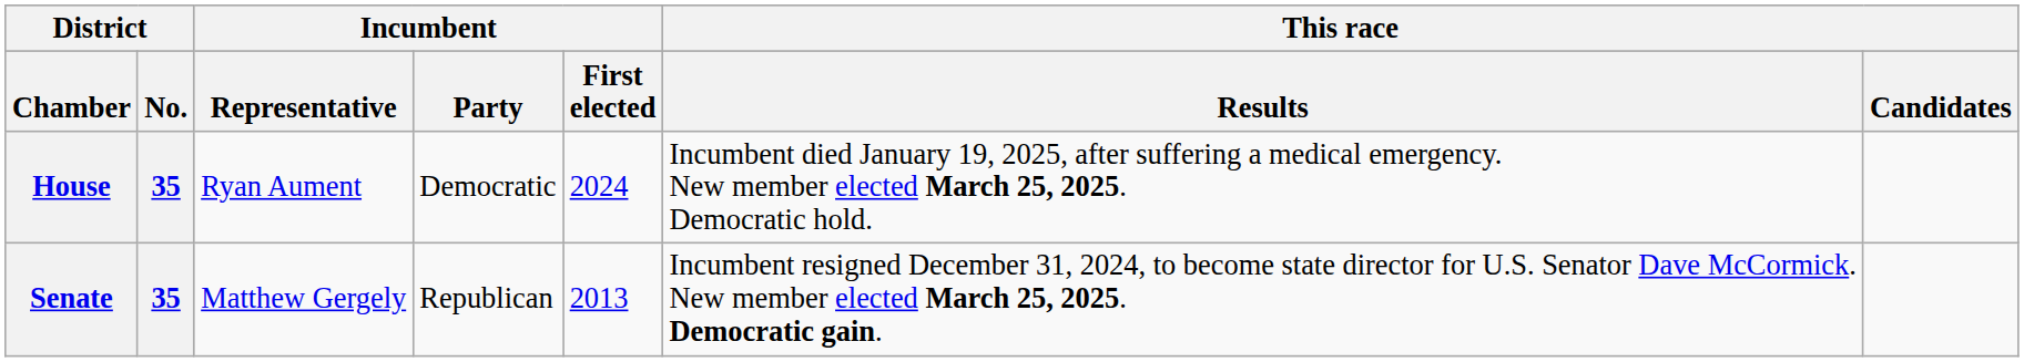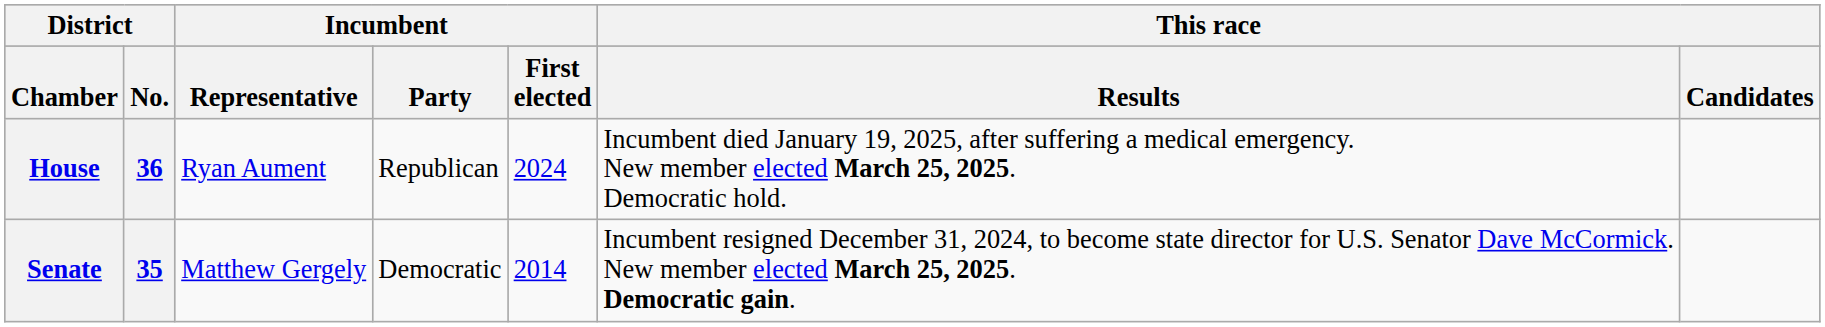 <table class="wikitable sortable">
 <tr valign=bottom>
 <th colspan="2">District</th>
 <th colspan="3">Incumbent</th>
 <th colspan="2">This race</th>
 </tr>
 <tr valign=bottom>
 <th>Chamber</th>
 <th>No.</th>
 <th>Representative</th>
 <th>Party</th>
 <th>First<br>elected</th>
 <th>Results</th>
 <th>Candidates</th>
 </tr>
 <tr>
 <th><a href='#'>House</a></th>
-<th><a href='#'>35</a></th>
+<th><a href='#'>36</a></th>
 <td><a href='#'>Ryan Aument</a></td>
-<td>Democratic</td>
+<td>Republican</td>
 <td><a href='#'>2024<br></a></td>
 <td>Incumbent died January 19, 2025, after suffering a medical emergency.<br>New member <a href='#'>elected</a> <strong>March 25, 2025</strong>.<br>Democratic hold.</td>
 <td nowrap></td>
 </tr>
 <tr>
 <th><a href='#'>Senate</a></th>
 <th><a href='#'>35</a></th>
 <td><a href='#'>Matthew Gergely</a></td>
-<td>Republican</td>
-<td><a href='#'>2013</a></td>
+<td>Democratic</td>
+<td><a href='#'>2014</a></td>
 <td>Incumbent resigned December 31, 2024, to become state director for U.S. Senator <a href='#'>Dave McCormick</a>.<br>New member <a href='#'>elected</a> <strong>March 25, 2025</strong>.<br><strong>Democratic gain</strong>.</td>
 <td nowrap></td>
 </tr>
 </table>
